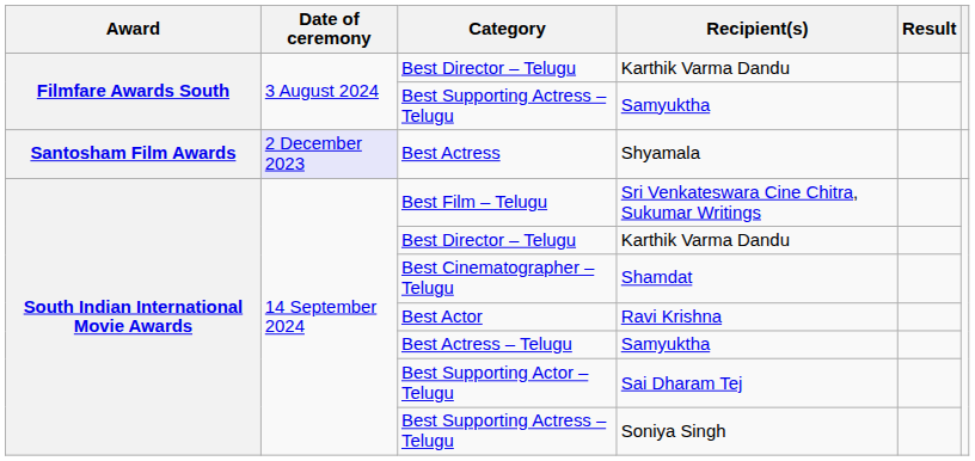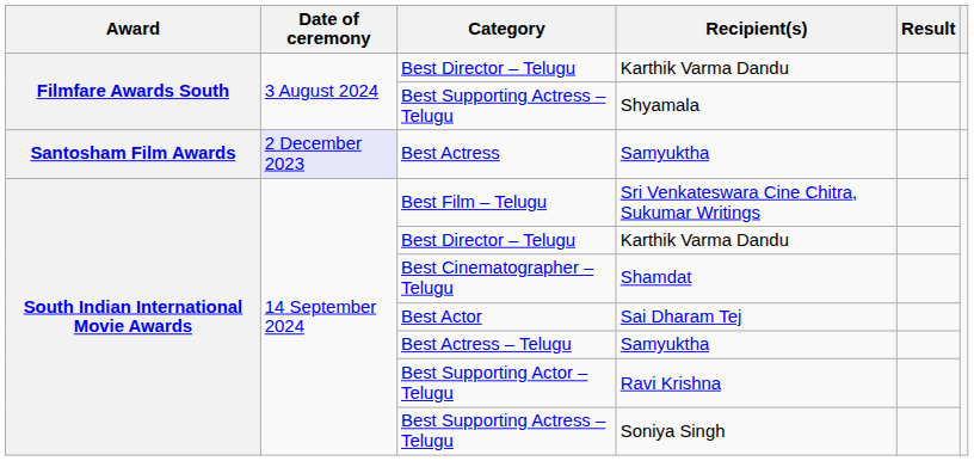 <table class="wikitable plainrowheaders sortable">
 <tr>
 <th scope="col">Award</th>
 <th scope="col">Date of ceremony</th>
 <th scope="col">Category</th>
 <th scope="col">Recipient(s)</th>
 <th scope="col">Result</th>
 <th scope="col" class="unsortable"></th>
 </tr>
 <tr>
 <th rowspan="2" scope="row"><a href='#'>Filmfare Awards South</a></th>
 <td rowspan="2"><a href='#'>3 August 2024</a></td>
 <td><a href='#'>Best Director – Telugu</a></td>
 <td>Karthik Varma Dandu</td>
 <td></td>
 <td rowspan="2"></td>
 </tr>
 <tr>
 <td><a href='#'>Best Supporting Actress – Telugu</a></td>
-<td><a href='#'>Samyuktha</a></td>
+<td>Shyamala</td>
 <td></td>
 </tr>
 <tr>
 <th scope="row"><a href='#'>Santosham Film Awards</a></th>
 <td style="background: lavender;"><a href='#'>2 December 2023</a></td>
 <td><a href='#'>Best Actress</a></td>
-<td>Shyamala</td>
+<td><a href='#'>Samyuktha</a></td>
 <td></td>
 <td></td>
 </tr>
 <tr>
 <th rowspan="7" scope="row"><a href='#'>South Indian International Movie Awards</a></th>
 <td rowspan="7"><a href='#'>14 September 2024</a></td>
 <td><a href='#'>Best Film – Telugu</a></td>
 <td><a href='#'>Sri Venkateswara Cine Chitra</a>, <a href='#'>Sukumar Writings</a></td>
 <td></td>
 <td rowspan="7"></td>
 </tr>
 <tr>
 <td><a href='#'>Best Director – Telugu</a></td>
 <td>Karthik Varma Dandu</td>
 <td></td>
 </tr>
 <tr>
 <td><a href='#'>Best Cinematographer – Telugu</a></td>
 <td><a href='#'>Shamdat</a></td>
 <td></td>
 </tr>
 <tr>
 <td><a href='#'>Best Actor</a></td>
-<td><a href='#'>Ravi Krishna</a></td>
+<td><a href='#'>Sai Dharam Tej</a></td>
 <td></td>
 </tr>
 <tr>
 <td><a href='#'>Best Actress – Telugu</a></td>
 <td><a href='#'>Samyuktha</a></td>
 <td></td>
 </tr>
 <tr>
 <td><a href='#'>Best Supporting Actor – Telugu</a></td>
-<td><a href='#'>Sai Dharam Tej</a></td>
+<td><a href='#'>Ravi Krishna</a></td>
 <td></td>
 </tr>
 <tr>
 <td><a href='#'>Best Supporting Actress – Telugu</a></td>
 <td>Soniya Singh</td>
 <td></td>
 </tr>
 </table>
